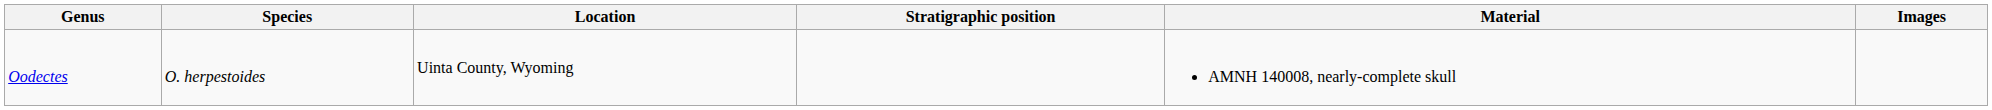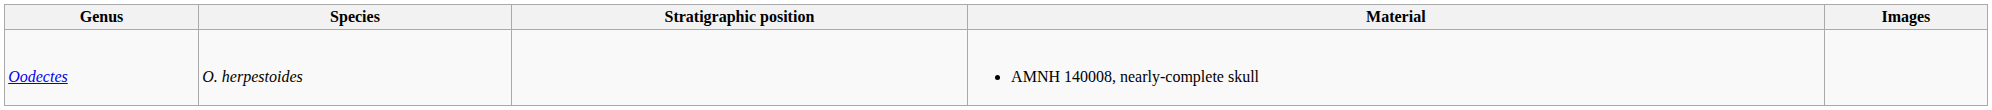 <table class="wikitable sortable"  style="margin:auto; width:100%;">
 <tr>
 <th>Genus</th>
 <th>Species</th>
-<th>Location</th>
 <th>Stratigraphic position</th>
 <th>Material</th>
 <th>Images</th>
 </tr>
 <tr>
 <td rowspan=1><br><em><a href='#'>Oodectes</a></em></td>
 <td><br><em>O. herpestoides</em></td>
-<td>Uinta County, Wyoming</td>
 <td></td>
 <td><br><ul><li>AMNH 140008, nearly-complete skull</li></ul></td>
 <td></td>
 </tr>
 </table>
